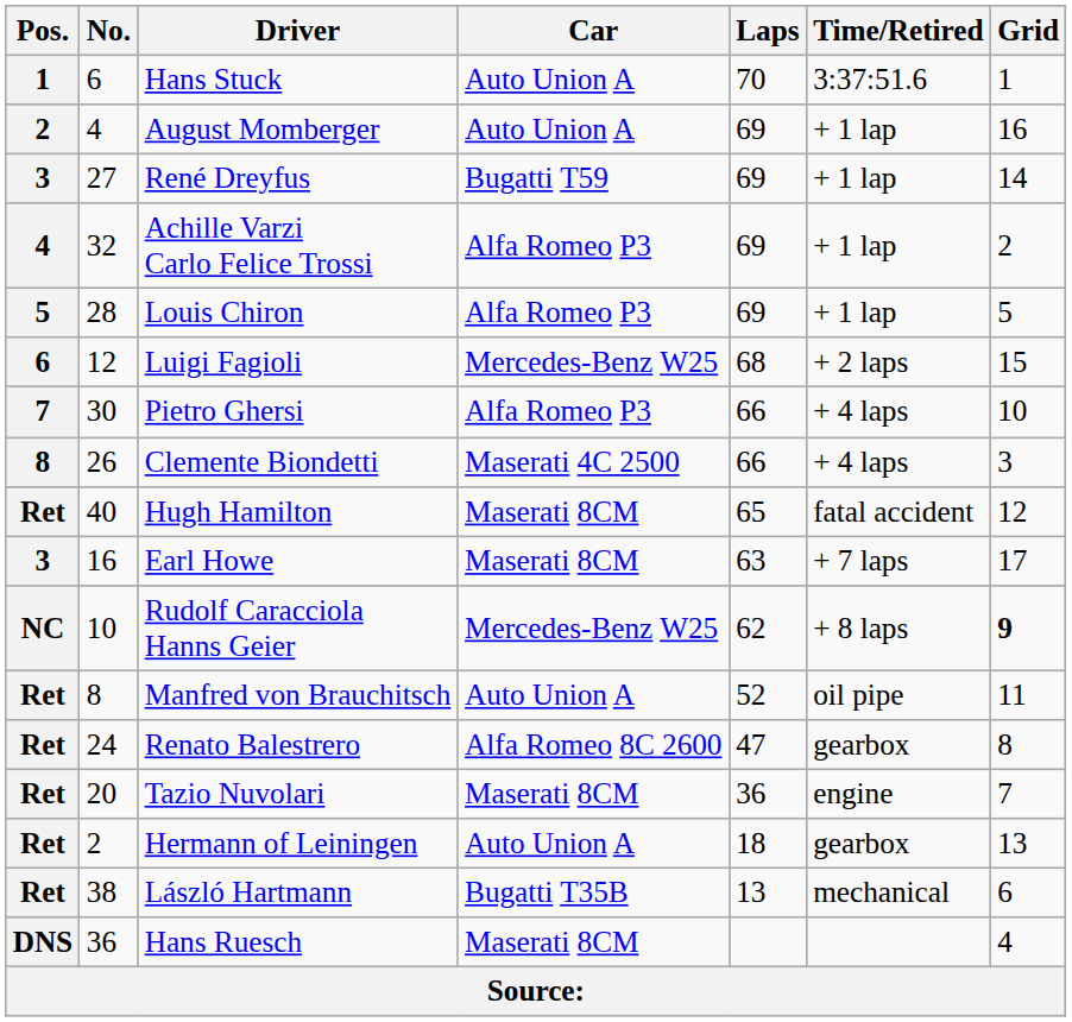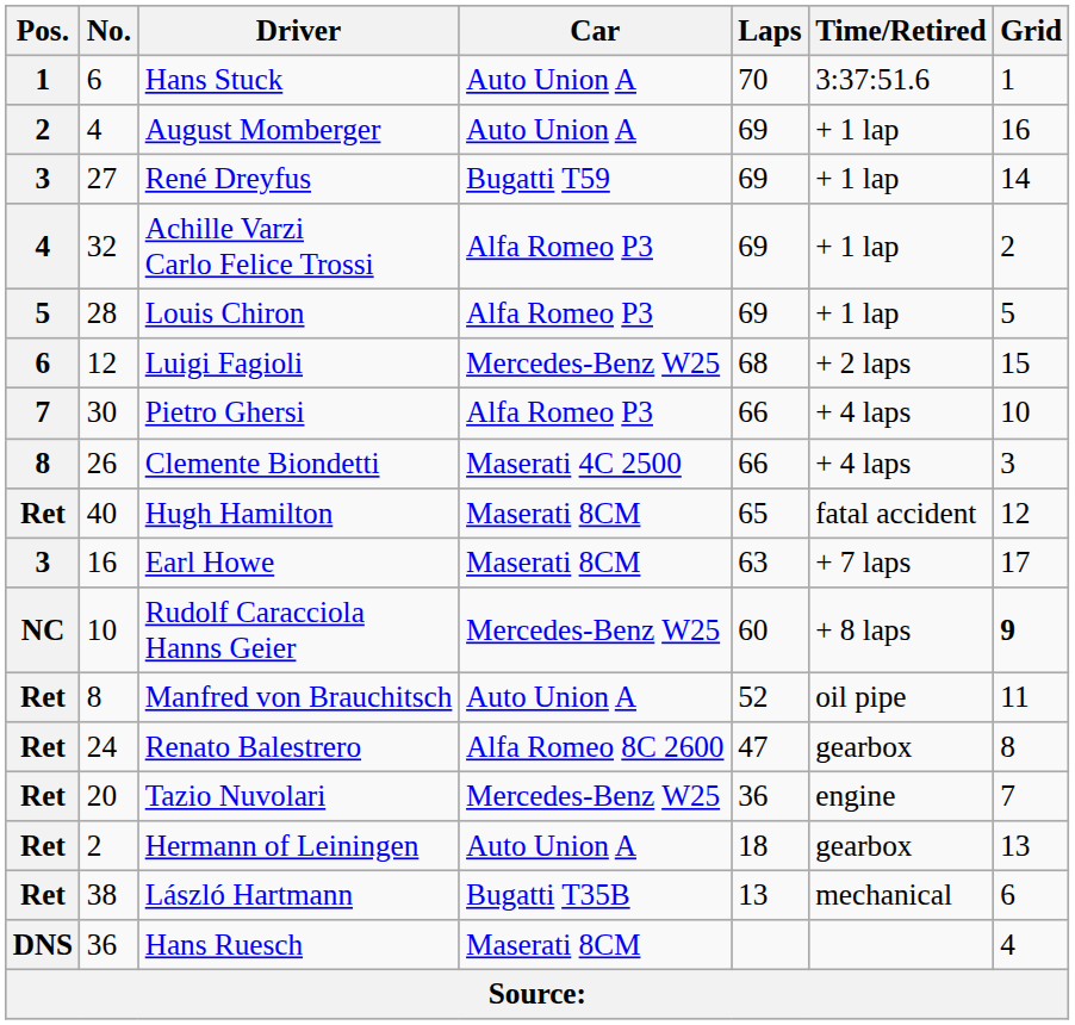 <table class="wikitable" style="font-size:95%;">
 <tr>
 <th>Pos.</th>
 <th>No.</th>
 <th>Driver</th>
 <th>Car</th>
 <th>Laps</th>
 <th>Time/Retired</th>
 <th>Grid</th>
 </tr>
 <tr>
 <th>1</th>
 <td>6</td>
 <td> <a href='#'>Hans Stuck</a></td>
 <td><a href='#'>Auto Union</a> <a href='#'>A</a></td>
 <td>70</td>
 <td>3:37:51.6</td>
 <td>1</td>
 </tr>
 <tr>
 <th>2</th>
 <td>4</td>
 <td> <a href='#'>August Momberger</a></td>
 <td><a href='#'>Auto Union</a> <a href='#'>A</a></td>
 <td>69</td>
 <td>+ 1 lap</td>
 <td>16</td>
 </tr>
 <tr>
 <th>3</th>
 <td>27</td>
 <td> <a href='#'>René Dreyfus</a></td>
 <td><a href='#'>Bugatti</a> <a href='#'>T59</a></td>
 <td>69</td>
 <td>+ 1 lap</td>
 <td>14</td>
 </tr>
 <tr>
 <th>4</th>
 <td>32</td>
 <td> <a href='#'>Achille Varzi</a><br> <a href='#'>Carlo Felice Trossi</a></td>
 <td><a href='#'>Alfa Romeo</a> <a href='#'>P3</a></td>
 <td>69</td>
 <td>+ 1 lap</td>
 <td>2</td>
 </tr>
 <tr>
 <th>5</th>
 <td>28</td>
 <td> <a href='#'>Louis Chiron</a></td>
 <td><a href='#'>Alfa Romeo</a> <a href='#'>P3</a></td>
 <td>69</td>
 <td>+ 1 lap</td>
 <td>5</td>
 </tr>
 <tr>
 <th>6</th>
 <td>12</td>
 <td> <a href='#'>Luigi Fagioli</a></td>
 <td><a href='#'>Mercedes-Benz</a> <a href='#'>W25</a></td>
 <td>68</td>
 <td>+ 2 laps</td>
 <td>15</td>
 </tr>
 <tr>
 <th>7</th>
 <td>30</td>
 <td> <a href='#'>Pietro Ghersi</a></td>
 <td><a href='#'>Alfa Romeo</a> <a href='#'>P3</a></td>
 <td>66</td>
 <td>+ 4 laps</td>
 <td>10</td>
 </tr>
 <tr>
 <th>8</th>
 <td>26</td>
 <td> <a href='#'>Clemente Biondetti</a></td>
 <td><a href='#'>Maserati</a> <a href='#'>4C 2500</a></td>
 <td>66</td>
 <td>+ 4 laps</td>
 <td>3</td>
 </tr>
 <tr>
 <th>Ret</th>
 <td>40</td>
 <td> <a href='#'>Hugh Hamilton</a></td>
 <td><a href='#'>Maserati</a> <a href='#'>8CM</a></td>
 <td>65</td>
 <td>fatal accident</td>
 <td>12</td>
 </tr>
 <tr>
 <th>3</th>
 <td>16</td>
 <td> <a href='#'>Earl Howe</a></td>
 <td><a href='#'>Maserati</a> <a href='#'>8CM</a></td>
 <td>63</td>
 <td>+ 7 laps</td>
 <td>17</td>
 </tr>
 <tr>
 <th>NC</th>
 <td>10</td>
 <td> <a href='#'>Rudolf Caracciola</a><br> <a href='#'>Hanns Geier</a></td>
 <td><a href='#'>Mercedes-Benz</a> <a href='#'>W25</a></td>
-<td>62</td>
+<td>60</td>
 <td>+ 8 laps</td>
 <td><strong>9</strong></td>
 </tr>
 <tr>
 <th>Ret</th>
 <td>8</td>
 <td> <a href='#'>Manfred von Brauchitsch</a></td>
 <td><a href='#'>Auto Union</a> <a href='#'>A</a></td>
 <td>52</td>
 <td>oil pipe</td>
 <td>11</td>
 </tr>
 <tr>
 <th>Ret</th>
 <td>24</td>
 <td> <a href='#'>Renato Balestrero</a></td>
 <td><a href='#'>Alfa Romeo</a> <a href='#'>8C 2600</a></td>
 <td>47</td>
 <td>gearbox</td>
 <td>8</td>
 </tr>
 <tr>
 <th>Ret</th>
 <td>20</td>
 <td> <a href='#'>Tazio Nuvolari</a></td>
-<td><a href='#'>Maserati</a> <a href='#'>8CM</a></td>
+<td><a href='#'>Mercedes-Benz</a> <a href='#'>W25</a></td>
 <td>36</td>
 <td>engine</td>
 <td>7</td>
 </tr>
 <tr>
 <th>Ret</th>
 <td>2</td>
 <td> <a href='#'>Hermann of Leiningen</a></td>
 <td><a href='#'>Auto Union</a> <a href='#'>A</a></td>
 <td>18</td>
 <td>gearbox</td>
 <td>13</td>
 </tr>
 <tr>
 <th>Ret</th>
 <td>38</td>
 <td> <a href='#'>László Hartmann</a></td>
 <td><a href='#'>Bugatti</a> <a href='#'>T35B</a></td>
 <td>13</td>
 <td>mechanical</td>
 <td>6</td>
 </tr>
 <tr>
 <th>DNS</th>
 <td>36</td>
 <td> <a href='#'>Hans Ruesch</a></td>
 <td><a href='#'>Maserati</a> <a href='#'>8CM</a></td>
 <td></td>
 <td></td>
 <td>4</td>
 </tr>
 <tr>
 <th colspan=7>Source: </th>
 </tr>
 </table>
